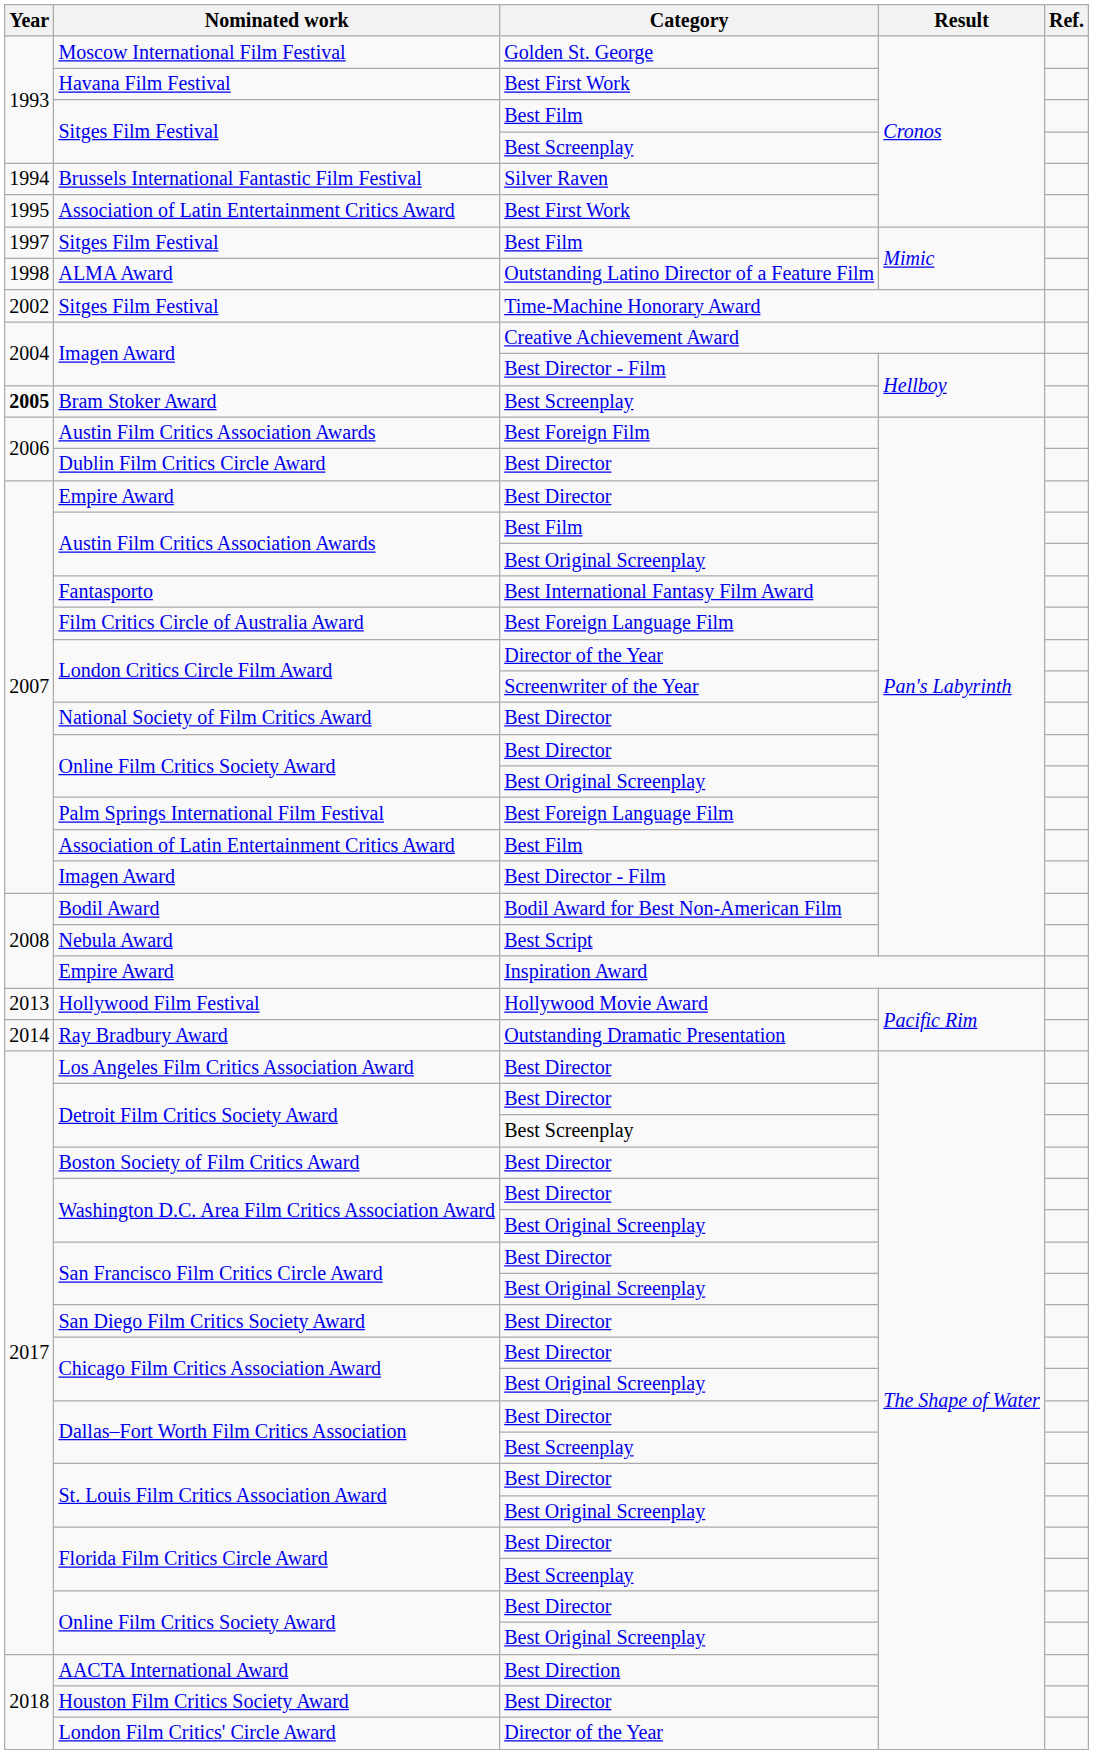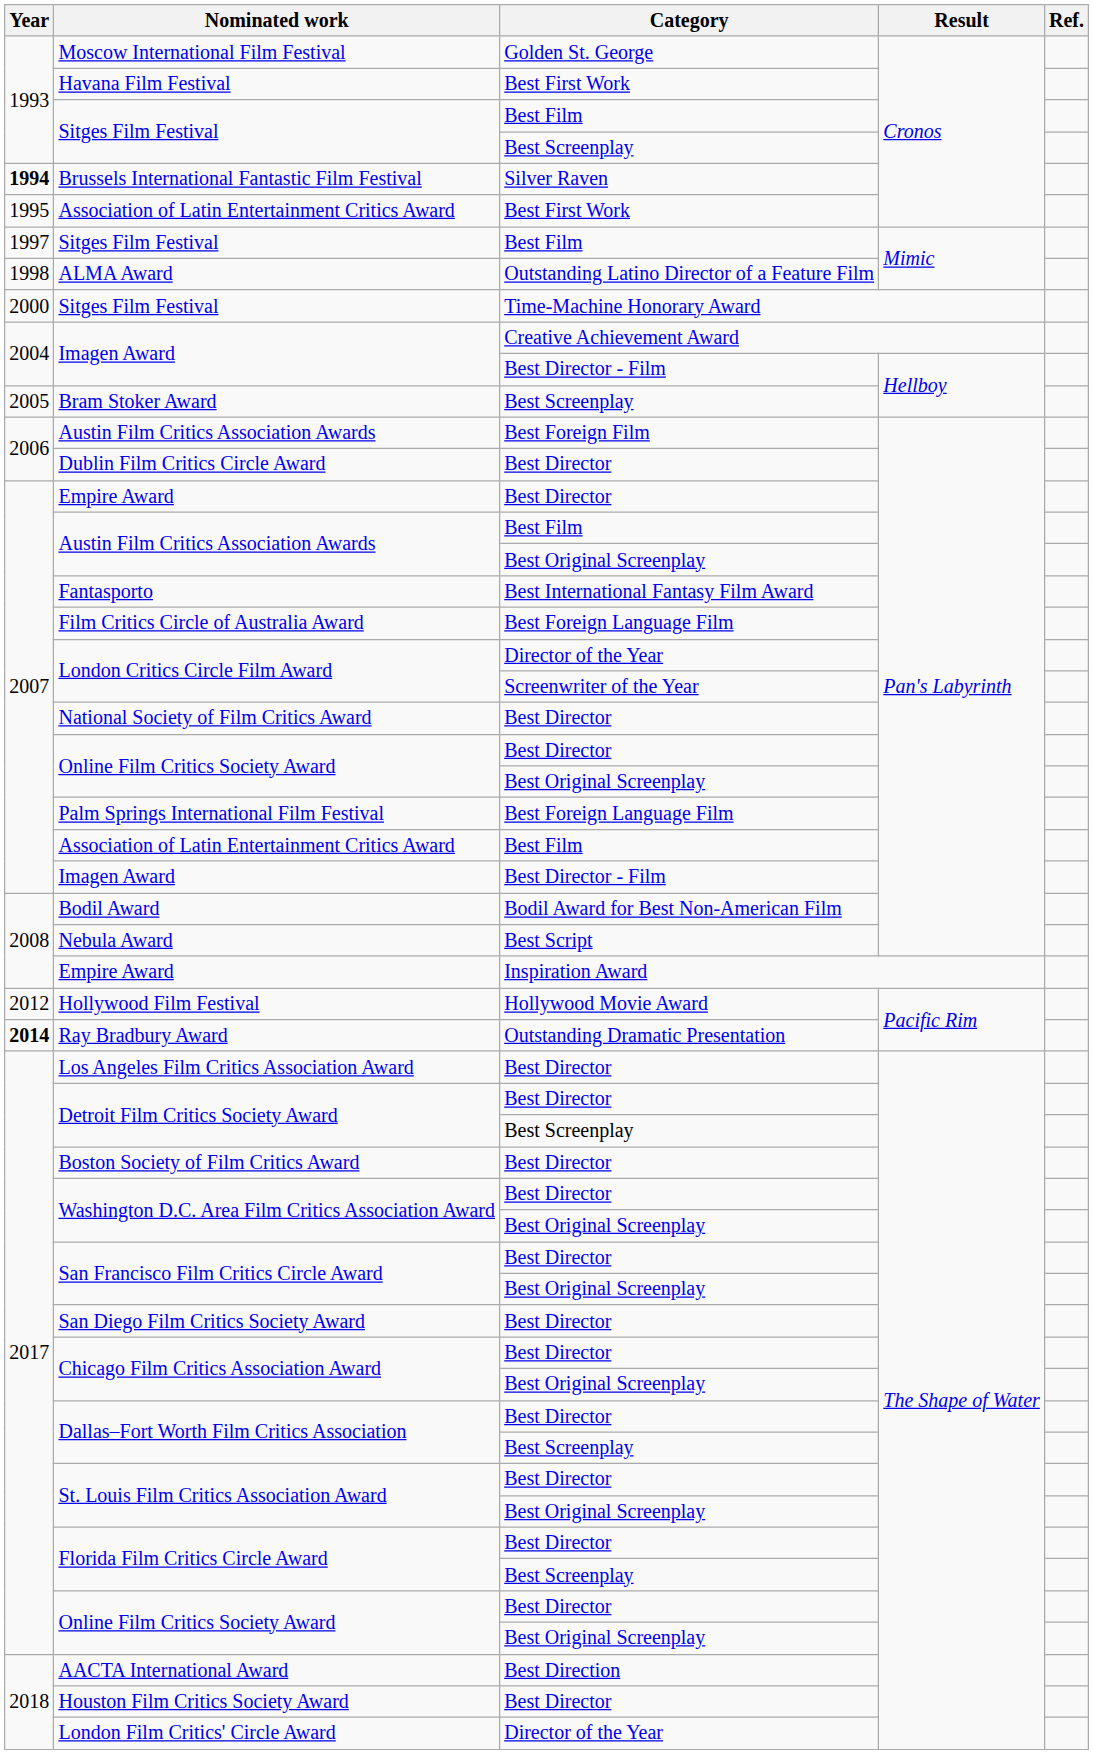 <table class="wikitable sortable">
 <tr>
 <th>Year</th>
 <th>Nominated work</th>
 <th>Category</th>
 <th>Result</th>
 <th>Ref.</th>
 </tr>
 <tr>
 <td rowspan="4">1993</td>
 <td><a href='#'>Moscow International Film Festival</a></td>
 <td><a href='#'>Golden St. George</a></td>
 <td rowspan="6"><em><a href='#'>Cronos</a></em></td>
 <td></td>
 </tr>
 <tr>
 <td><a href='#'>Havana Film Festival</a></td>
 <td><a href='#'>Best First Work</a></td>
 <td></td>
 </tr>
 <tr>
 <td rowspan="2"><a href='#'>Sitges Film Festival</a></td>
 <td><a href='#'>Best Film</a></td>
 <td></td>
 </tr>
 <tr>
 <td><a href='#'>Best Screenplay</a></td>
 <td></td>
 </tr>
 <tr>
-<td>1994</td>
+<td><strong>1994</strong></td>
 <td><a href='#'>Brussels International Fantastic Film Festival</a></td>
 <td><a href='#'>Silver Raven</a></td>
 <td></td>
 </tr>
 <tr>
 <td>1995</td>
 <td><a href='#'>Association of Latin Entertainment Critics Award</a></td>
 <td><a href='#'>Best First Work</a></td>
 <td></td>
 </tr>
 <tr>
 <td>1997</td>
 <td><a href='#'>Sitges Film Festival</a></td>
 <td><a href='#'>Best Film</a></td>
 <td rowspan="2"><em><a href='#'>Mimic</a></em></td>
 <td></td>
 </tr>
 <tr>
 <td>1998</td>
 <td><a href='#'>ALMA Award</a></td>
 <td><a href='#'>Outstanding Latino Director of a Feature Film</a></td>
 <td></td>
 </tr>
 <tr>
-<td>2002</td>
+<td>2000</td>
 <td><a href='#'>Sitges Film Festival</a></td>
 <td colspan="2"><a href='#'>Time-Machine Honorary Award</a></td>
 <td></td>
 </tr>
 <tr>
 <td rowspan="2">2004</td>
 <td rowspan="2"><a href='#'>Imagen Award</a></td>
 <td colspan="2"><a href='#'>Creative Achievement Award</a></td>
 <td></td>
 </tr>
 <tr>
 <td><a href='#'>Best Director - Film</a></td>
 <td rowspan="2"><em><a href='#'>Hellboy</a></em></td>
 <td></td>
 </tr>
 <tr>
-<td><strong>2005</strong></td>
+<td>2005</td>
 <td><a href='#'>Bram Stoker Award</a></td>
 <td><a href='#'>Best Screenplay</a></td>
 <td></td>
 </tr>
 <tr>
 <td rowspan="2">2006</td>
 <td><a href='#'>Austin Film Critics Association Awards</a></td>
 <td><a href='#'>Best Foreign Film</a></td>
 <td rowspan="17"><em><a href='#'>Pan's Labyrinth</a></em></td>
 <td></td>
 </tr>
 <tr>
 <td><a href='#'>Dublin Film Critics Circle Award</a></td>
 <td><a href='#'>Best Director</a></td>
 <td></td>
 </tr>
 <tr>
 <td rowspan="13">2007</td>
 <td><a href='#'>Empire Award</a></td>
 <td><a href='#'>Best Director</a></td>
 <td></td>
 </tr>
 <tr>
 <td rowspan="2"><a href='#'>Austin Film Critics Association Awards</a></td>
 <td><a href='#'>Best Film</a></td>
 <td></td>
 </tr>
 <tr>
 <td><a href='#'>Best Original Screenplay</a></td>
 <td></td>
 </tr>
 <tr>
 <td><a href='#'>Fantasporto</a></td>
 <td><a href='#'>Best International Fantasy Film Award</a></td>
 <td></td>
 </tr>
 <tr>
 <td><a href='#'>Film Critics Circle of Australia Award</a></td>
 <td><a href='#'>Best Foreign Language Film</a></td>
 <td></td>
 </tr>
 <tr>
 <td rowspan="2"><a href='#'>London Critics Circle Film Award</a></td>
 <td><a href='#'>Director of the Year</a></td>
 <td></td>
 </tr>
 <tr>
 <td><a href='#'>Screenwriter of the Year</a></td>
 <td></td>
 </tr>
 <tr>
 <td><a href='#'>National Society of Film Critics Award</a></td>
 <td><a href='#'>Best Director</a></td>
 <td></td>
 </tr>
 <tr>
 <td rowspan="2"><a href='#'>Online Film Critics Society Award</a></td>
 <td><a href='#'>Best Director</a></td>
 <td></td>
 </tr>
 <tr>
 <td><a href='#'>Best Original Screenplay</a></td>
 <td></td>
 </tr>
 <tr>
 <td><a href='#'>Palm Springs International Film Festival</a></td>
 <td><a href='#'>Best Foreign Language Film</a></td>
 <td></td>
 </tr>
 <tr>
 <td><a href='#'>Association of Latin Entertainment Critics Award</a></td>
 <td><a href='#'>Best Film</a></td>
 <td></td>
 </tr>
 <tr>
 <td><a href='#'>Imagen Award</a></td>
 <td><a href='#'>Best Director - Film</a></td>
 <td></td>
 </tr>
 <tr>
 <td rowspan="3">2008</td>
 <td><a href='#'>Bodil Award</a></td>
 <td><a href='#'>Bodil Award for Best Non-American Film</a></td>
 <td></td>
 </tr>
 <tr>
 <td><a href='#'>Nebula Award</a></td>
 <td><a href='#'>Best Script</a></td>
 <td></td>
 </tr>
 <tr>
 <td><a href='#'>Empire Award</a></td>
 <td colspan="2"><a href='#'>Inspiration Award</a></td>
 <td></td>
 </tr>
 <tr>
-<td>2013</td>
+<td>2012</td>
 <td><a href='#'>Hollywood Film Festival</a></td>
 <td><a href='#'>Hollywood Movie Award</a></td>
 <td rowspan="2"><em><a href='#'>Pacific Rim</a></em></td>
 <td></td>
 </tr>
 <tr>
-<td>2014</td>
+<td><strong>2014</strong></td>
 <td><a href='#'>Ray Bradbury Award</a></td>
 <td><a href='#'>Outstanding Dramatic Presentation</a></td>
 <td></td>
 </tr>
 <tr>
 <td rowspan="19">2017</td>
 <td><a href='#'>Los Angeles Film Critics Association Award</a></td>
 <td><a href='#'>Best Director</a></td>
 <td rowspan="24"><em><a href='#'>The Shape of Water</a></em></td>
 <td></td>
 </tr>
 <tr>
 <td rowspan="2"><a href='#'>Detroit Film Critics Society Award</a></td>
 <td><a href='#'>Best Director</a></td>
 <td></td>
 </tr>
 <tr>
 <td>Best Screenplay</td>
 <td></td>
 </tr>
 <tr>
 <td><a href='#'>Boston Society of Film Critics Award</a></td>
 <td><a href='#'>Best Director</a></td>
 <td></td>
 </tr>
 <tr>
 <td rowspan="2"><a href='#'>Washington D.C. Area Film Critics Association Award</a></td>
 <td><a href='#'>Best Director</a></td>
 <td></td>
 </tr>
 <tr>
 <td><a href='#'>Best Original Screenplay</a></td>
 <td></td>
 </tr>
 <tr>
 <td rowspan="2"><a href='#'>San Francisco Film Critics Circle Award</a></td>
 <td><a href='#'>Best Director</a></td>
 <td></td>
 </tr>
 <tr>
 <td><a href='#'>Best Original Screenplay</a></td>
 <td></td>
 </tr>
 <tr>
 <td><a href='#'>San Diego Film Critics Society Award</a></td>
 <td><a href='#'>Best Director</a></td>
 <td></td>
 </tr>
 <tr>
 <td rowspan="2"><a href='#'>Chicago Film Critics Association Award</a></td>
 <td><a href='#'>Best Director</a></td>
 <td></td>
 </tr>
 <tr>
 <td><a href='#'>Best Original Screenplay</a></td>
 <td></td>
 </tr>
 <tr>
 <td rowspan="2"><a href='#'>Dallas–Fort Worth Film Critics Association</a></td>
 <td><a href='#'>Best Director</a></td>
 <td></td>
 </tr>
 <tr>
 <td><a href='#'>Best Screenplay</a></td>
 <td></td>
 </tr>
 <tr>
 <td rowspan="2"><a href='#'>St. Louis Film Critics Association Award</a></td>
 <td><a href='#'>Best Director</a></td>
 <td></td>
 </tr>
 <tr>
 <td><a href='#'>Best Original Screenplay</a></td>
 <td></td>
 </tr>
 <tr>
 <td rowspan="2"><a href='#'>Florida Film Critics Circle Award</a></td>
 <td><a href='#'>Best Director</a></td>
 <td></td>
 </tr>
 <tr>
 <td><a href='#'>Best Screenplay</a></td>
 <td></td>
 </tr>
 <tr>
 <td rowspan="2"><a href='#'>Online Film Critics Society Award</a></td>
 <td><a href='#'>Best Director</a></td>
 <td></td>
 </tr>
 <tr>
 <td><a href='#'>Best Original Screenplay</a></td>
 <td></td>
 </tr>
 <tr>
 <td rowspan="3">2018</td>
 <td><a href='#'>AACTA International Award</a></td>
 <td><a href='#'>Best Direction</a></td>
 <td></td>
 </tr>
 <tr>
 <td><a href='#'>Houston Film Critics Society Award</a></td>
 <td><a href='#'>Best Director</a></td>
 <td></td>
 </tr>
 <tr>
 <td><a href='#'>London Film Critics' Circle Award</a></td>
 <td><a href='#'>Director of the Year</a></td>
 <td></td>
 </tr>
 <tr>
 </tr>
 </table>
